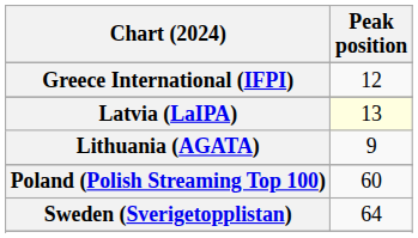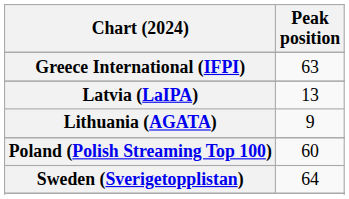 <table class="wikitable sortable plainrowheaders" style="text-align:center">
 <tr>
 <th scope="col">Chart (2024)</th>
 <th scope="col">Peak<br>position</th>
 </tr>
 <tr>
 </tr>
 <tr>
 <th scope="row">Greece International (<a href='#'>IFPI</a>)</th>
-<td>12</td>
+<td>63</td>
 </tr>
 <tr>
 </tr>
 <tr>
 <th scope="row">Latvia (<a href='#'>LaIPA</a>)</th>
-<td style="background: lightyellow;">13</td>
+<td>13</td>
 </tr>
 <tr>
 <th scope="row">Lithuania (<a href='#'>AGATA</a>)</th>
 <td>9</td>
 </tr>
 <tr>
 </tr>
 <tr>
 <th scope="row">Poland (<a href='#'>Polish Streaming Top 100</a>)</th>
 <td>60</td>
 </tr>
 <tr>
 <th scope="row">Sweden (<a href='#'>Sverigetopplistan</a>)</th>
 <td>64</td>
 </tr>
 <tr>
 </tr>
 <tr>
 </tr>
 <tr>
 </tr>
 </table>
